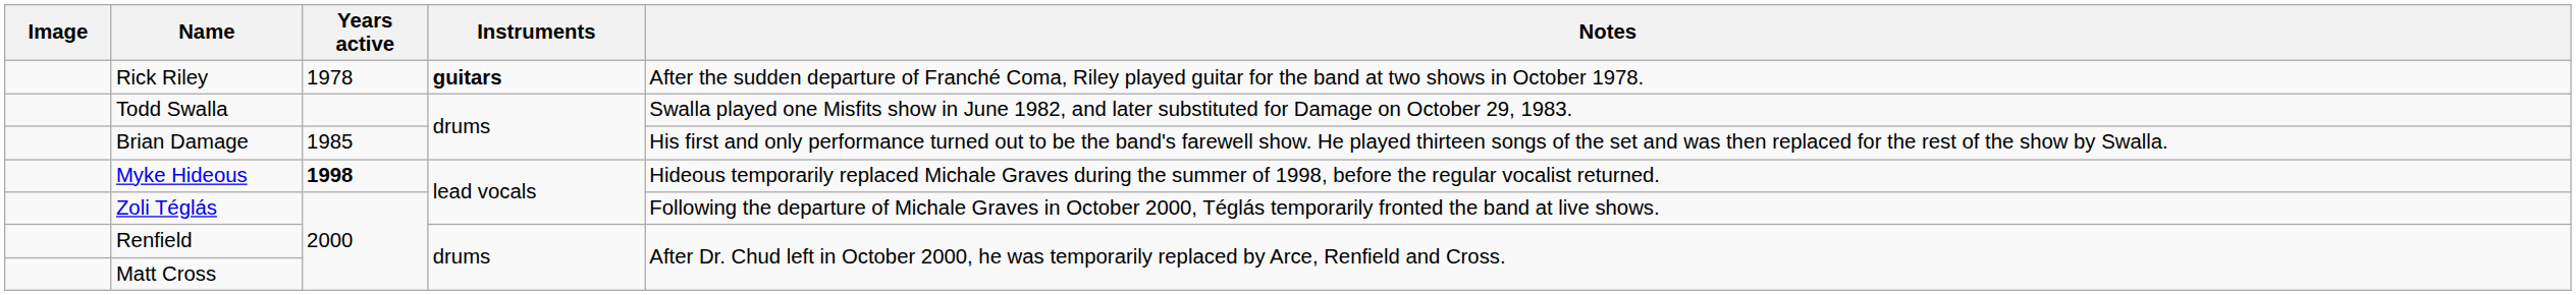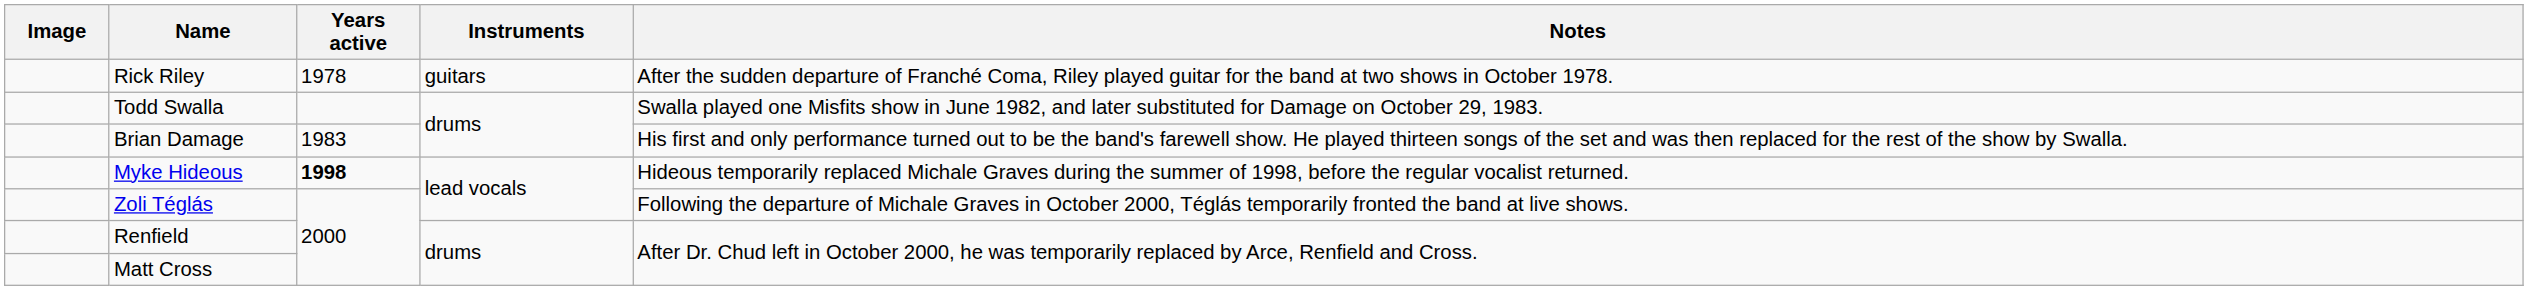 <table class="wikitable" border="1" width=100%>
 <tr>
 <th width="75">Image</th>
 <th width="140">Name </th>
 <th width="90">Years active</th>
 <th width="160">Instruments</th>
 <th>Notes</th>
 </tr>
 <tr>
 <td></td>
 <td>Rick Riley</td>
 <td>1978</td>
-<td><strong>guitars</strong></td>
+<td>guitars</td>
 <td>After the sudden departure of Franché Coma, Riley played guitar for the band at two shows in October 1978.</td>
 </tr>
 <tr>
 <td></td>
 <td>Todd Swalla</td>
 <td></td>
 <td rowspan="2">drums</td>
 <td>Swalla played one Misfits show in June 1982, and later substituted for Damage on October 29, 1983.</td>
 </tr>
 <tr>
 <td></td>
 <td>Brian Damage<br></td>
-<td>1985</td>
+<td>1983</td>
 <td>His first and only performance turned out to be the band's farewell show. He played thirteen songs of the set and was then replaced for the rest of the show by Swalla.</td>
 </tr>
 <tr>
 <td></td>
 <td><a href='#'>Myke Hideous</a><br></td>
 <td><strong>1998</strong></td>
 <td rowspan="2">lead vocals</td>
 <td>Hideous temporarily replaced Michale Graves during the summer of 1998, before the regular vocalist returned.</td>
 </tr>
 <tr>
 <td></td>
 <td><a href='#'>Zoli Téglás</a></td>
 <td rowspan="3">2000</td>
 <td>Following the departure of Michale Graves in October 2000, Téglás temporarily fronted the band at live shows.</td>
 </tr>
 <tr>
 <td></td>
 <td>Renfield<br></td>
 <td rowspan="2">drums</td>
 <td rowspan="2">After Dr. Chud left in October 2000, he was temporarily replaced by Arce, Renfield and Cross.</td>
 </tr>
 <tr>
 <td></td>
 <td>Matt Cross</td>
 </tr>
 </table>
